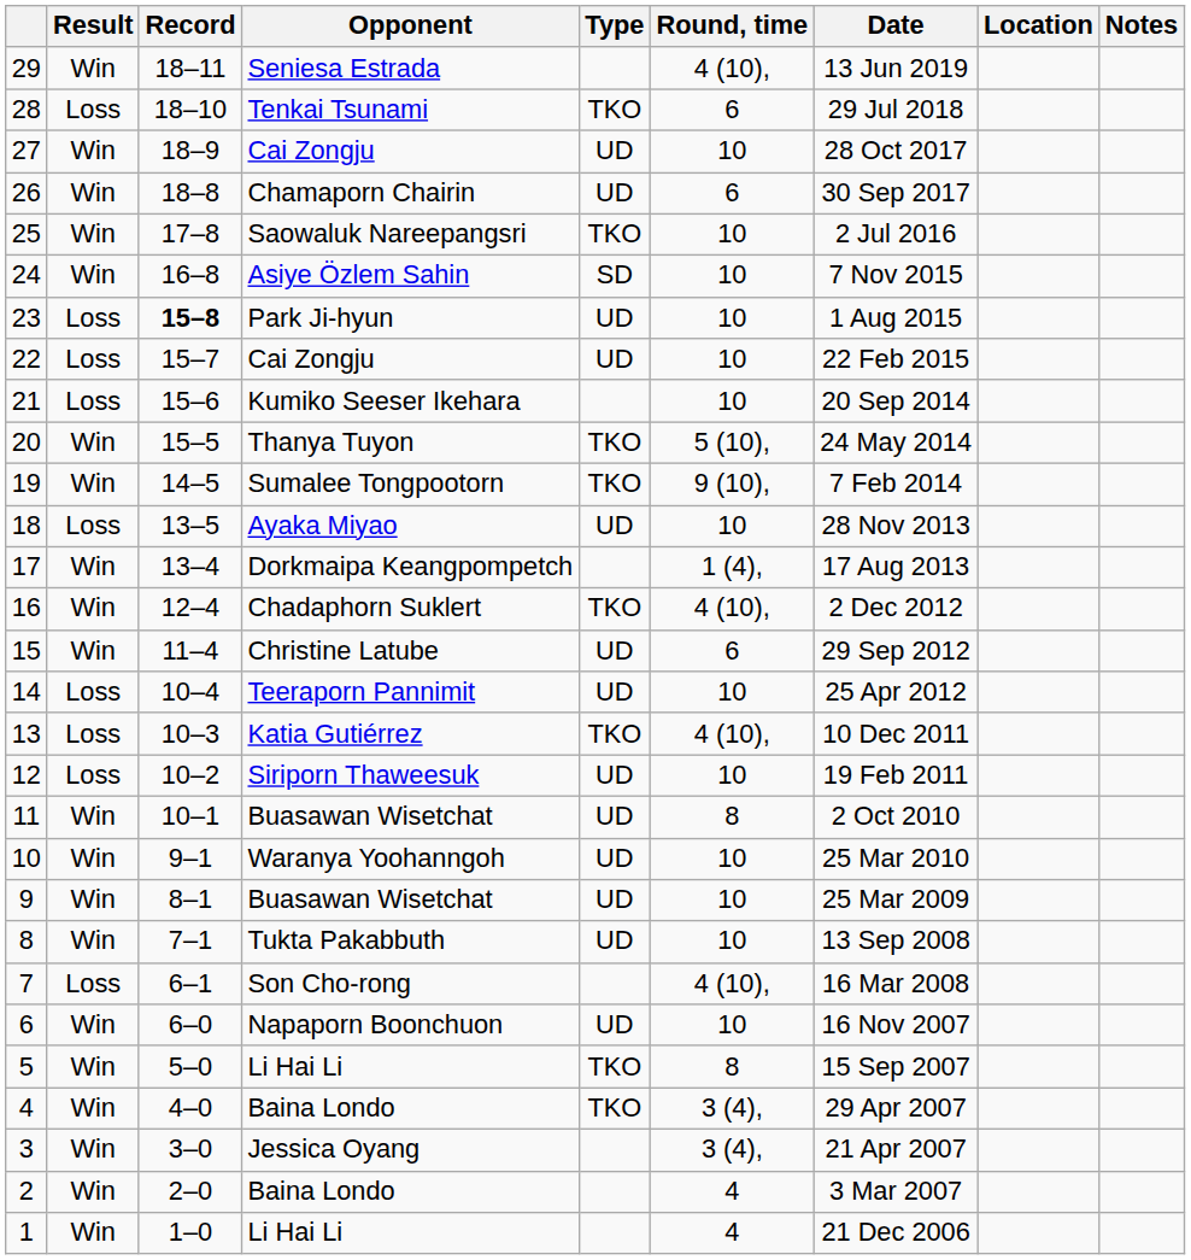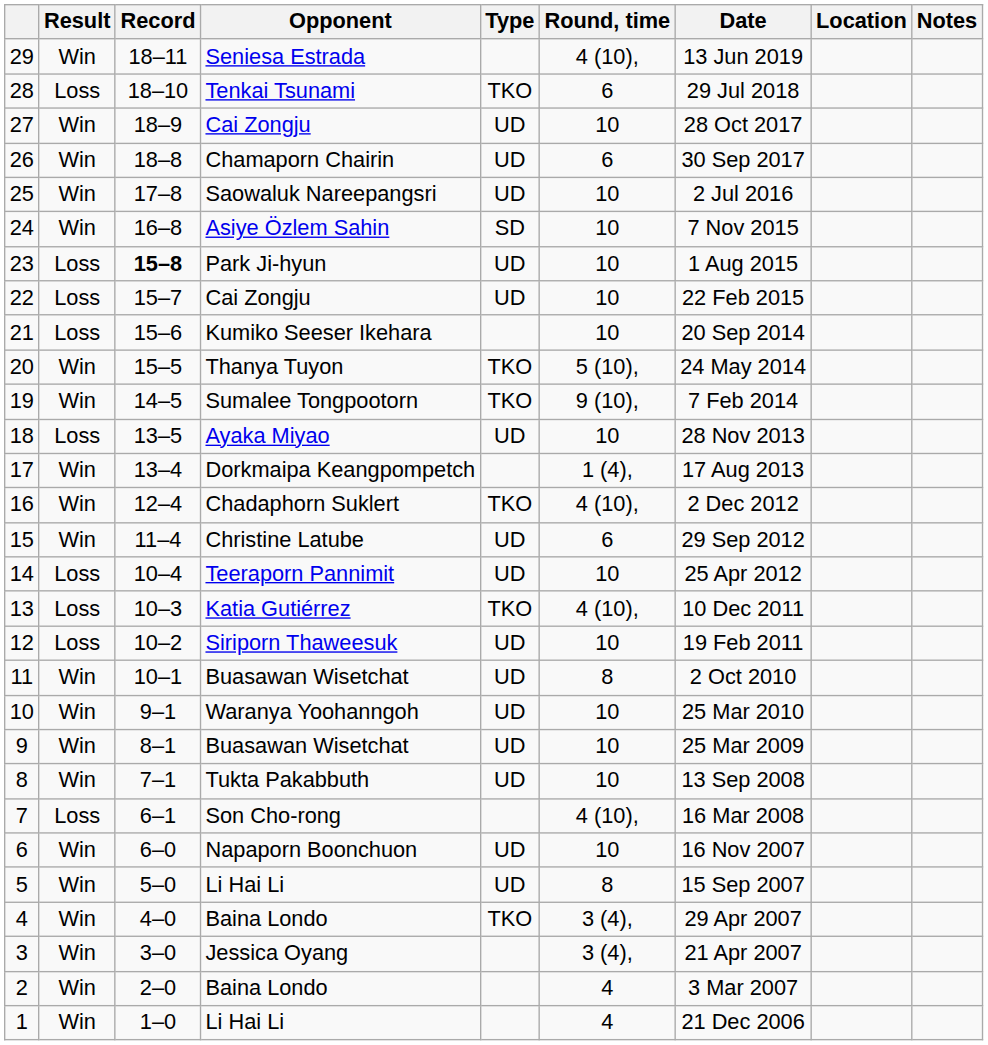 <table class=wikitable style=text-align:center>
 <tr>
 <th></th>
 <th>Result</th>
 <th>Record</th>
 <th>Opponent</th>
 <th>Type</th>
 <th>Round, time</th>
 <th>Date</th>
 <th>Location</th>
 <th>Notes</th>
 </tr>
 <tr>
 <td>29</td>
 <td>Win</td>
 <td>18–11</td>
 <td align=left><a href='#'>Seniesa Estrada</a></td>
 <td></td>
 <td>4 (10), </td>
 <td>13 Jun 2019</td>
 <td align=left></td>
 <td align=left></td>
 </tr>
 <tr>
 <td>28</td>
 <td>Loss</td>
 <td>18–10</td>
 <td align=left><a href='#'>Tenkai Tsunami</a></td>
 <td>TKO</td>
 <td>6</td>
 <td>29 Jul 2018</td>
 <td align=left></td>
 <td align=left></td>
 </tr>
 <tr>
 <td>27</td>
 <td>Win</td>
 <td>18–9</td>
 <td align=left><a href='#'>Cai Zongju</a></td>
 <td>UD</td>
 <td>10</td>
 <td>28 Oct 2017</td>
 <td align=left></td>
 <td align=left></td>
 </tr>
 <tr>
 <td>26</td>
 <td>Win</td>
 <td>18–8</td>
 <td align=left>Chamaporn Chairin</td>
 <td>UD</td>
 <td>6</td>
 <td>30 Sep 2017</td>
 <td align=left></td>
 <td align=left></td>
 </tr>
 <tr>
 <td>25</td>
 <td>Win</td>
 <td>17–8</td>
 <td align=left>Saowaluk Nareepangsri</td>
-<td>TKO</td>
+<td>UD</td>
 <td>10</td>
 <td>2 Jul 2016</td>
 <td align=left></td>
 <td align=left></td>
 </tr>
 <tr>
 <td>24</td>
 <td>Win</td>
 <td>16–8</td>
 <td align=left><a href='#'>Asiye Özlem Sahin</a></td>
 <td>SD</td>
 <td>10</td>
 <td>7 Nov 2015</td>
 <td align=left></td>
 <td align=left></td>
 </tr>
 <tr>
 <td>23</td>
 <td>Loss</td>
 <td><strong>15–8</strong></td>
 <td align=left>Park Ji-hyun</td>
 <td>UD</td>
 <td>10</td>
 <td>1 Aug 2015</td>
 <td align=left></td>
 <td align=left></td>
 </tr>
 <tr>
 <td>22</td>
 <td>Loss</td>
 <td>15–7</td>
 <td align=left>Cai Zongju</td>
 <td>UD</td>
 <td>10</td>
 <td>22 Feb 2015</td>
 <td align=left></td>
 <td align=left></td>
 </tr>
 <tr>
 <td>21</td>
 <td>Loss</td>
 <td>15–6</td>
 <td align=left>Kumiko Seeser Ikehara</td>
 <td></td>
 <td>10</td>
 <td>20 Sep 2014</td>
 <td align=left></td>
 <td align=left></td>
 </tr>
 <tr>
 <td>20</td>
 <td>Win</td>
 <td>15–5</td>
 <td align=left>Thanya Tuyon</td>
 <td>TKO</td>
 <td>5 (10), </td>
 <td>24 May 2014</td>
 <td align=left></td>
 <td align=left></td>
 </tr>
 <tr>
 <td>19</td>
 <td>Win</td>
 <td>14–5</td>
 <td align=left>Sumalee Tongpootorn</td>
 <td>TKO</td>
 <td>9 (10), </td>
 <td>7 Feb 2014</td>
 <td align=left></td>
 <td align=left></td>
 </tr>
 <tr>
 <td>18</td>
 <td>Loss</td>
 <td>13–5</td>
 <td align=left><a href='#'>Ayaka Miyao</a></td>
 <td>UD</td>
 <td>10</td>
 <td>28 Nov 2013</td>
 <td align=left></td>
 <td align=left></td>
 </tr>
 <tr>
 <td>17</td>
 <td>Win</td>
 <td>13–4</td>
 <td align=left>Dorkmaipa Keangpompetch</td>
 <td></td>
 <td>1 (4), </td>
 <td>17 Aug 2013</td>
 <td align=left></td>
 <td align=left></td>
 </tr>
 <tr>
 <td>16</td>
 <td>Win</td>
 <td>12–4</td>
 <td align=left>Chadaphorn Suklert</td>
 <td>TKO</td>
 <td>4 (10), </td>
 <td>2 Dec 2012</td>
 <td align=left></td>
 <td align=left></td>
 </tr>
 <tr>
 <td>15</td>
 <td>Win</td>
 <td>11–4</td>
 <td align=left>Christine Latube</td>
 <td>UD</td>
 <td>6</td>
 <td>29 Sep 2012</td>
 <td align=left></td>
 <td align=left></td>
 </tr>
 <tr>
 <td>14</td>
 <td>Loss</td>
 <td>10–4</td>
 <td align=left><a href='#'>Teeraporn Pannimit</a></td>
 <td>UD</td>
 <td>10</td>
 <td>25 Apr 2012</td>
 <td align=left></td>
 <td align=left></td>
 </tr>
 <tr>
 <td>13</td>
 <td>Loss</td>
 <td>10–3</td>
 <td align=left><a href='#'>Katia Gutiérrez</a></td>
 <td>TKO</td>
 <td>4 (10), </td>
 <td>10 Dec 2011</td>
 <td align=left></td>
 <td align=left></td>
 </tr>
 <tr>
 <td>12</td>
 <td>Loss</td>
 <td>10–2</td>
 <td align=left><a href='#'>Siriporn Thaweesuk</a></td>
 <td>UD</td>
 <td>10</td>
 <td>19 Feb 2011</td>
 <td align=left></td>
 <td align=left></td>
 </tr>
 <tr>
 <td>11</td>
 <td>Win</td>
 <td>10–1</td>
 <td align=left>Buasawan Wisetchat</td>
 <td>UD</td>
 <td>8</td>
 <td>2 Oct 2010</td>
 <td align=left></td>
 <td align=left></td>
 </tr>
 <tr>
 <td>10</td>
 <td>Win</td>
 <td>9–1</td>
 <td align=left>Waranya Yoohanngoh</td>
 <td>UD</td>
 <td>10</td>
 <td>25 Mar 2010</td>
 <td align=left></td>
 <td align=left></td>
 </tr>
 <tr>
 <td>9</td>
 <td>Win</td>
 <td>8–1</td>
 <td align=left>Buasawan Wisetchat</td>
 <td>UD</td>
 <td>10</td>
 <td>25 Mar 2009</td>
 <td align=left></td>
 <td align=left></td>
 </tr>
 <tr>
 <td>8</td>
 <td>Win</td>
 <td>7–1</td>
 <td align=left>Tukta Pakabbuth</td>
 <td>UD</td>
 <td>10</td>
 <td>13 Sep 2008</td>
 <td align=left></td>
 <td align=left></td>
 </tr>
 <tr>
 <td>7</td>
 <td>Loss</td>
 <td>6–1</td>
 <td align=left>Son Cho-rong</td>
 <td></td>
 <td>4 (10), </td>
 <td>16 Mar 2008</td>
 <td align=left></td>
 <td align=left></td>
 </tr>
 <tr>
 <td>6</td>
 <td>Win</td>
 <td>6–0</td>
 <td align=left>Napaporn Boonchuon</td>
 <td>UD</td>
 <td>10</td>
 <td>16 Nov 2007</td>
 <td align=left></td>
 <td align=left></td>
 </tr>
 <tr>
 <td>5</td>
 <td>Win</td>
 <td>5–0</td>
 <td align=left>Li Hai Li</td>
-<td>TKO</td>
+<td>UD</td>
 <td>8</td>
 <td>15 Sep 2007</td>
 <td align=left></td>
 <td align=left></td>
 </tr>
 <tr>
 <td>4</td>
 <td>Win</td>
 <td>4–0</td>
 <td align=left>Baina Londo</td>
 <td>TKO</td>
 <td>3 (4), </td>
 <td>29 Apr 2007</td>
 <td align=left></td>
 <td align=left></td>
 </tr>
 <tr>
 <td>3</td>
 <td>Win</td>
 <td>3–0</td>
 <td align=left>Jessica Oyang</td>
 <td></td>
 <td>3 (4), </td>
 <td>21 Apr 2007</td>
 <td align=left></td>
 <td align=left></td>
 </tr>
 <tr>
 <td>2</td>
 <td>Win</td>
 <td>2–0</td>
 <td align=left>Baina Londo</td>
 <td></td>
 <td>4</td>
 <td>3 Mar 2007</td>
 <td align=left></td>
 <td align=left></td>
 </tr>
 <tr>
 <td>1</td>
 <td>Win</td>
 <td>1–0</td>
 <td align=left>Li Hai Li</td>
 <td></td>
 <td>4</td>
 <td>21 Dec 2006</td>
 <td align=left></td>
 <td align=left></td>
 </tr>
 </table>
